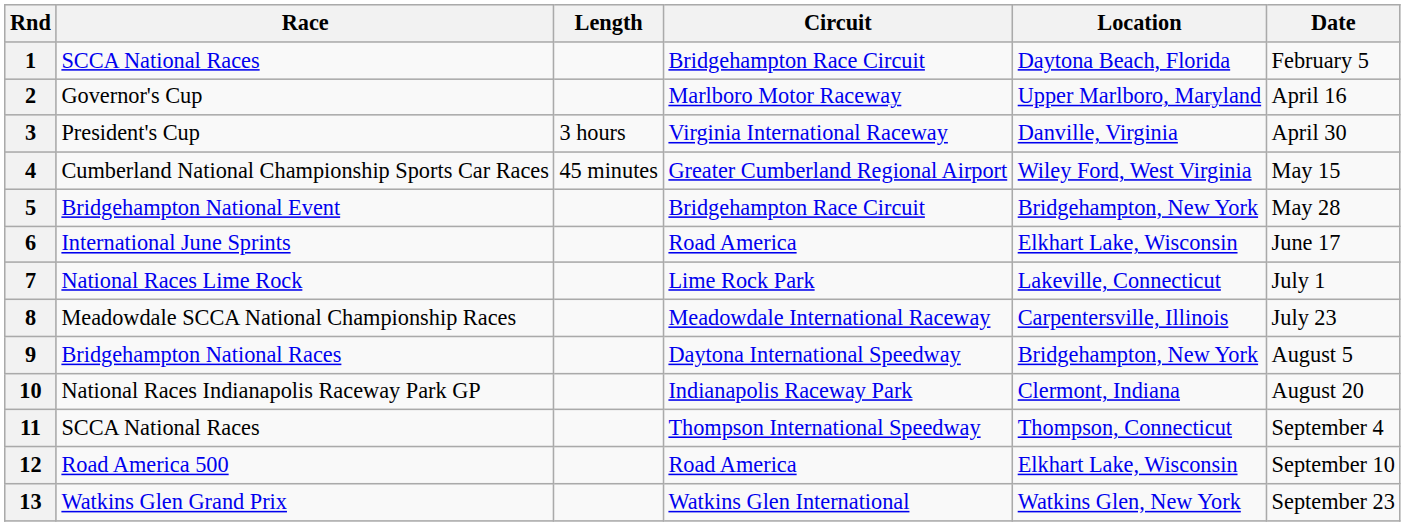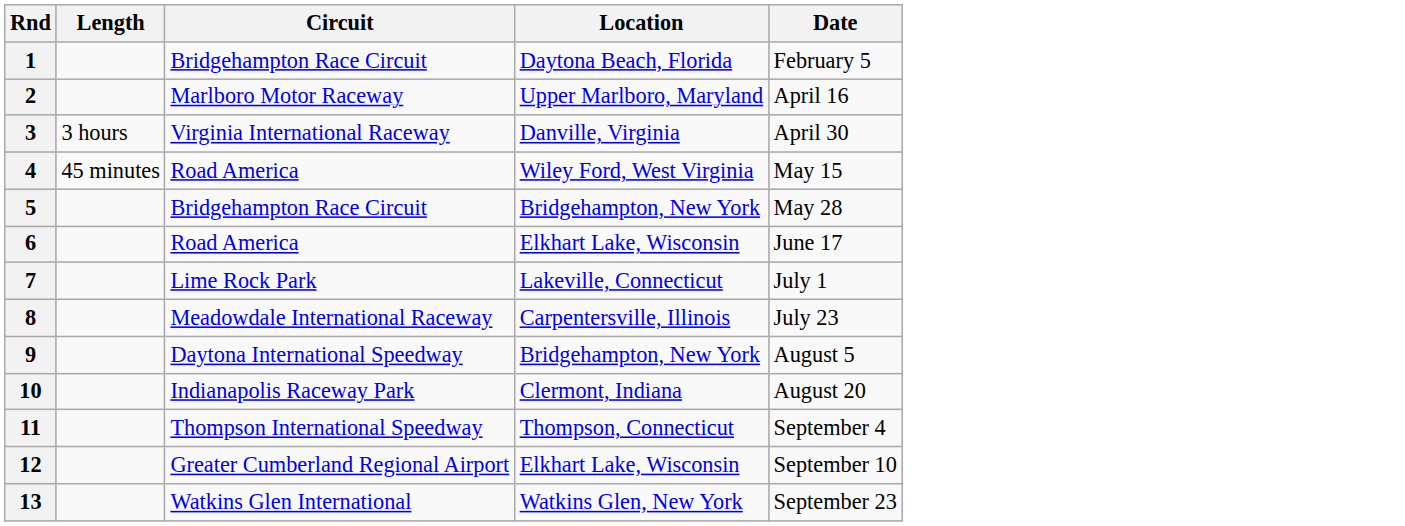 <table class="wikitable" style="font-size: 90%;">
 <tr>
 <th>Rnd</th>
-<th>Race</th>
 <th>Length</th>
 <th>Circuit</th>
 <th>Location</th>
 <th>Date</th>
 </tr>
 <tr>
 <th>1</th>
-<td><a href='#'>SCCA National Races</a></td>
 <td></td>
 <td><a href='#'>Bridgehampton Race Circuit</a></td>
 <td><a href='#'>Daytona Beach, Florida</a></td>
 <td>February 5</td>
 </tr>
 <tr>
 <th>2</th>
-<td>Governor's Cup</td>
 <td></td>
 <td><a href='#'>Marlboro Motor Raceway</a></td>
 <td><a href='#'>Upper Marlboro, Maryland</a></td>
 <td>April 16</td>
 </tr>
 <tr>
 <th>3</th>
-<td>President's Cup</td>
 <td>3 hours</td>
 <td><a href='#'>Virginia International Raceway</a></td>
 <td><a href='#'>Danville, Virginia</a></td>
 <td>April 30</td>
 </tr>
 <tr>
 <th>4</th>
-<td>Cumberland National Championship Sports Car Races</td>
 <td>45 minutes</td>
-<td><a href='#'>Greater Cumberland Regional Airport</a></td>
+<td><a href='#'>Road America</a></td>
 <td><a href='#'>Wiley Ford, West Virginia</a></td>
 <td>May 15</td>
 </tr>
 <tr>
 <th>5</th>
-<td><a href='#'>Bridgehampton National Event</a></td>
 <td></td>
 <td><a href='#'>Bridgehampton Race Circuit</a></td>
 <td><a href='#'>Bridgehampton, New York</a></td>
 <td>May 28</td>
 </tr>
 <tr>
 <th>6</th>
-<td><a href='#'>International June Sprints</a></td>
 <td></td>
 <td><a href='#'>Road America</a></td>
 <td><a href='#'>Elkhart Lake, Wisconsin</a></td>
 <td>June 17</td>
 </tr>
 <tr>
 <th>7</th>
-<td><a href='#'>National Races Lime Rock</a></td>
 <td></td>
 <td><a href='#'>Lime Rock Park</a></td>
 <td><a href='#'>Lakeville, Connecticut</a></td>
 <td>July 1</td>
 </tr>
 <tr>
 <th>8</th>
-<td>Meadowdale SCCA National Championship Races</td>
 <td></td>
 <td><a href='#'>Meadowdale International Raceway</a></td>
 <td><a href='#'>Carpentersville, Illinois</a></td>
 <td>July 23</td>
 </tr>
 <tr>
 <th>9</th>
-<td><a href='#'>Bridgehampton National Races</a></td>
 <td></td>
 <td><a href='#'>Daytona International Speedway</a></td>
 <td><a href='#'>Bridgehampton, New York</a></td>
 <td>August 5</td>
 </tr>
 <tr>
 <th>10</th>
-<td>National Races Indianapolis Raceway Park GP</td>
 <td></td>
 <td><a href='#'>Indianapolis Raceway Park</a></td>
 <td><a href='#'>Clermont, Indiana</a></td>
 <td>August 20</td>
 </tr>
 <tr>
 <th>11</th>
-<td>SCCA National Races</td>
 <td></td>
 <td><a href='#'>Thompson International Speedway</a></td>
 <td><a href='#'>Thompson, Connecticut</a></td>
 <td>September 4</td>
 </tr>
 <tr>
 <th>12</th>
-<td><a href='#'>Road America 500</a></td>
 <td></td>
-<td><a href='#'>Road America</a></td>
+<td><a href='#'>Greater Cumberland Regional Airport</a></td>
 <td><a href='#'>Elkhart Lake, Wisconsin</a></td>
 <td>September 10</td>
 </tr>
 <tr>
 <th>13</th>
-<td><a href='#'>Watkins Glen Grand Prix</a></td>
 <td></td>
 <td><a href='#'>Watkins Glen International</a></td>
 <td><a href='#'>Watkins Glen, New York</a></td>
 <td>September 23</td>
 </tr>
 </table>
